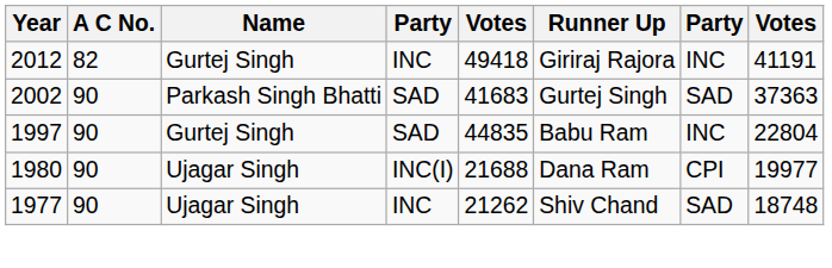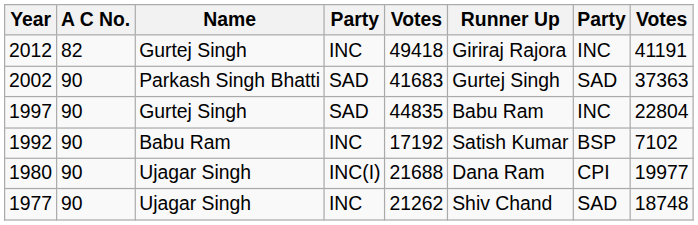 <table class="wikitable sortable">
 <tr>
 <th>Year</th>
 <th>A C No.</th>
 <th>Name</th>
 <th>Party</th>
 <th>Votes</th>
 <th>Runner Up</th>
 <th>Party</th>
 <th>Votes</th>
 </tr>
 <tr>
 <td>2012</td>
 <td>82</td>
 <td>Gurtej Singh</td>
 <td>INC</td>
 <td>49418</td>
 <td>Giriraj Rajora</td>
 <td>INC</td>
 <td>41191</td>
 </tr>
 <tr>
 <td>2002</td>
 <td>90</td>
 <td>Parkash Singh Bhatti</td>
 <td>SAD</td>
 <td>41683</td>
 <td>Gurtej Singh</td>
 <td>SAD</td>
 <td>37363</td>
 </tr>
 <tr>
 <td>1997</td>
 <td>90</td>
 <td>Gurtej Singh</td>
 <td>SAD</td>
 <td>44835</td>
 <td>Babu Ram</td>
 <td>INC</td>
 <td>22804</td>
 </tr>
 <tr>
+<td>1992</td>
+<td>90</td>
+<td>Babu Ram</td>
+<td>INC</td>
+<td>17192</td>
+<td>Satish Kumar</td>
+<td>BSP</td>
+<td>7102</td>
+</tr>
+<tr>
 <td>1980</td>
 <td>90</td>
 <td>Ujagar Singh</td>
 <td>INC(I)</td>
 <td>21688</td>
 <td>Dana Ram</td>
 <td>CPI</td>
 <td>19977</td>
 </tr>
 <tr>
 <td>1977</td>
 <td>90</td>
 <td>Ujagar Singh</td>
 <td>INC</td>
 <td>21262</td>
 <td>Shiv Chand</td>
 <td>SAD</td>
 <td>18748</td>
 </tr>
 </table>
